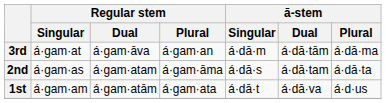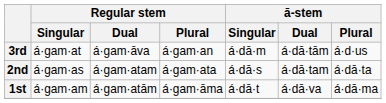 <table class="wikitable" border="1">
 <tr>
 <th rowspan="2"></th>
 <th colspan="3">Regular stem</th>
 <th colspan="3">ā-stem</th>
 </tr>
 <tr>
 <th>Singular</th>
 <th>Dual</th>
 <th>Plural</th>
 <th>Singular</th>
 <th>Dual</th>
 <th>Plural</th>
 </tr>
 <tr>
 <th>3rd</th>
 <td>á·gam·at</td>
 <td>á·gam·āva</td>
 <td>á·gam·an</td>
 <td>á·dā·m</td>
 <td>á·dā·tām</td>
-<td>á·dā·ma</td>
+<td>á·d·us</td>
 </tr>
 <tr>
 <th>2nd</th>
 <td>á·gam·as</td>
 <td>á·gam·atam</td>
-<td>á·gam·āma</td>
+<td>á·gam·ata</td>
 <td>á·dā·s</td>
 <td>á·dā·tam</td>
 <td>á·dā·ta</td>
 </tr>
 <tr>
 <th>1st</th>
 <td>á·gam·am</td>
 <td>á·gam·atām</td>
-<td>á·gam·ata</td>
+<td>á·gam·āma</td>
 <td>á·dā·t</td>
 <td>á·dā·va</td>
-<td>á·d·us</td>
+<td>á·dā·ma</td>
 </tr>
 <tr>
 </tr>
 </table>
